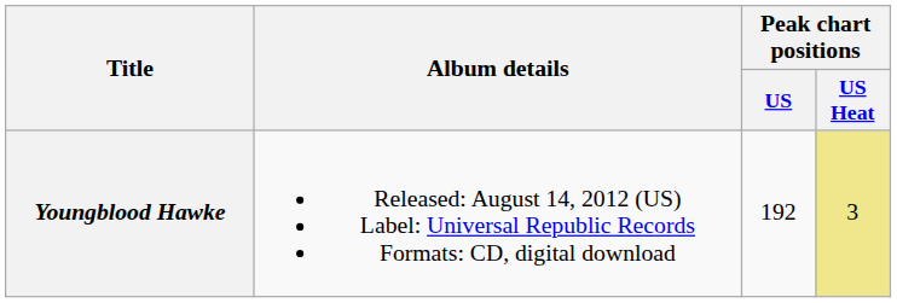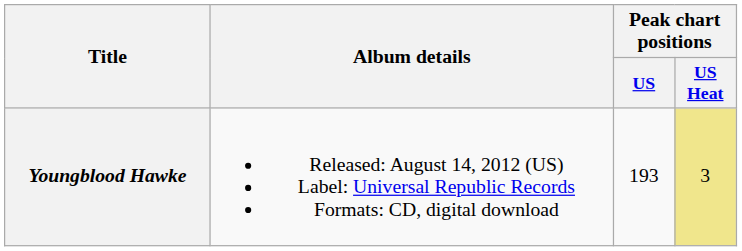 <table class="wikitable plainrowheaders" style="text-align:center;">
 <tr>
 <th scope="col" rowspan="2" style="width:10em;">Title</th>
 <th scope="col" rowspan="2" style="width:20em;">Album details</th>
 <th scope="col" colspan="3">Peak chart positions</th>
 </tr>
 <tr>
 <th scope="col" style="width:3em;font-size:90%;"><a href='#'>US</a><br></th>
 <th scope="col" style="width:3em;font-size:90%;"><a href='#'>US Heat</a><br></th>
 </tr>
 <tr>
 <th scope="row"><em>Youngblood Hawke</em></th>
 <td><br><ul><li>Released: August 14, 2012 <span>(US)</span></li><li>Label: <a href='#'>Universal Republic Records</a></li><li>Formats: CD, digital download</li></ul></td>
-<td>192</td>
+<td>193</td>
 <td style="background: khaki;">3</td>
 </tr>
 </table>
